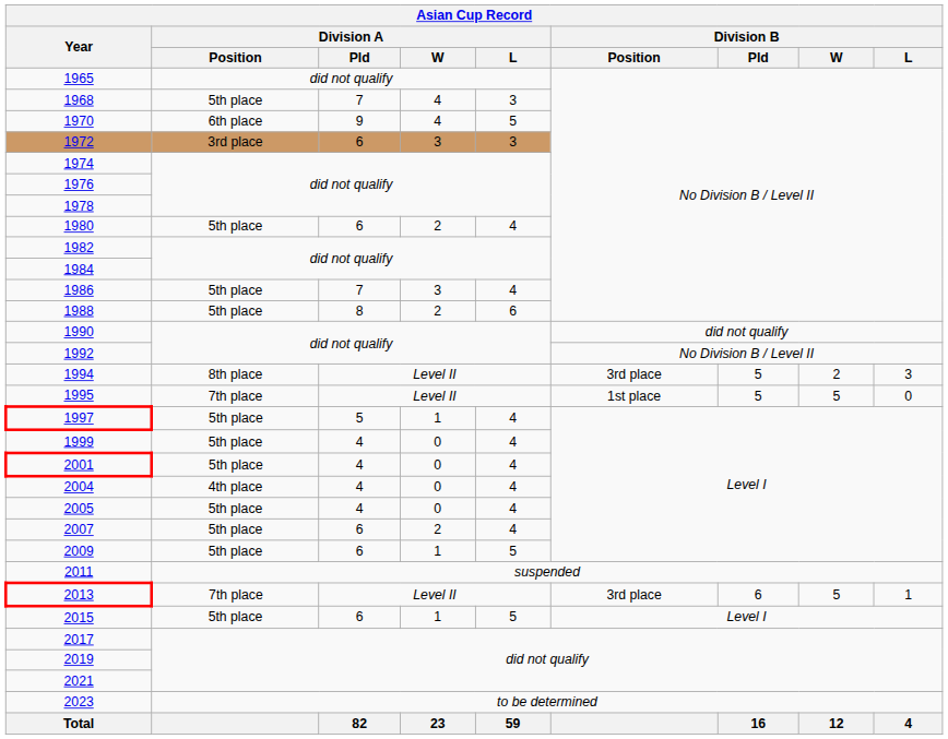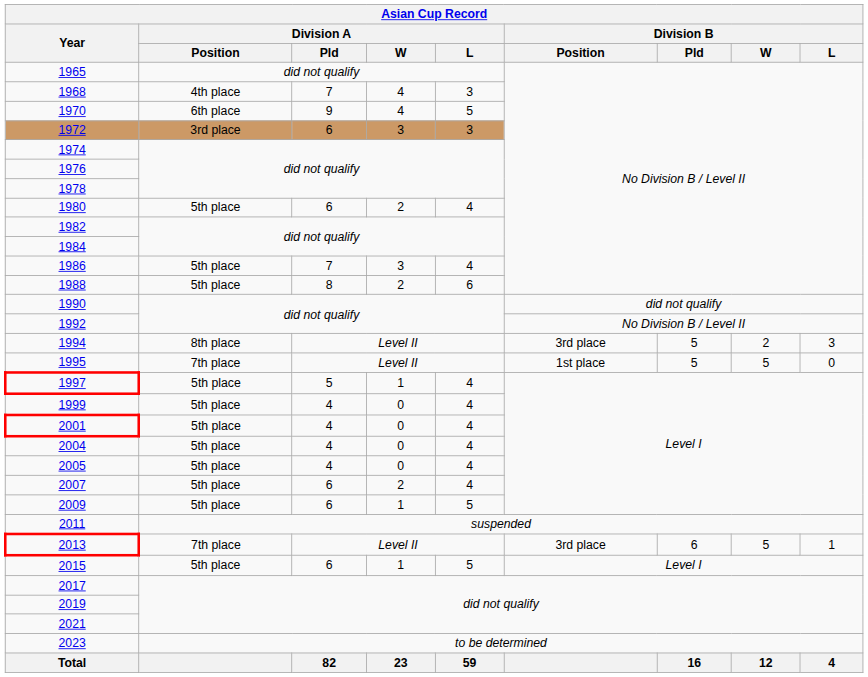 <table class="wikitable collapsible autocollapse" width=80% style="text-align: center;font-size:90%;">
 <tr>
 <th colspan=9><a href='#'>Asian Cup Record</a></th>
 </tr>
 <tr>
 <th rowspan=2 width=2%>Year</th>
 <th colspan=4>Division A</th>
 <th colspan=4>Division B</th>
 </tr>
 <tr>
 <th width=2%>Position</th>
 <th width=1%>Pld</th>
 <th width=1%>W</th>
 <th width=1%>L</th>
 <th width=2%>Position</th>
 <th width=1%>Pld</th>
 <th width=1%>W</th>
 <th width=1%>L</th>
 </tr>
 <tr>
 <td> <a href='#'>1965</a></td>
 <td rowspan=1 colspan=4><em>did not qualify</em></td>
 <td rowspan=12 colspan=4><em>No Division B / Level II</em></td>
 </tr>
 <tr>
 <td> <a href='#'>1968</a></td>
-<td>5th place</td>
+<td>4th place</td>
 <td>7</td>
 <td>4</td>
 <td>3</td>
 </tr>
 <tr>
 <td> <a href='#'>1970</a></td>
 <td>6th place</td>
 <td>9</td>
 <td>4</td>
 <td>5</td>
 </tr>
 <tr bgcolor=CC9966>
 <td> <a href='#'>1972</a></td>
 <td>3rd place</td>
 <td>6</td>
 <td>3</td>
 <td>3</td>
 </tr>
 <tr>
 <td> <a href='#'>1974</a></td>
 <td rowspan=3 colspan=4><em>did not qualify</em></td>
 </tr>
 <tr>
 <td> <a href='#'>1976</a></td>
 </tr>
 <tr>
 <td> <a href='#'>1978</a></td>
 </tr>
 <tr>
 <td> <a href='#'>1980</a></td>
 <td>5th place</td>
 <td>6</td>
 <td>2</td>
 <td>4</td>
 </tr>
 <tr>
 <td> <a href='#'>1982</a></td>
 <td rowspan=2 colspan=4><em>did not qualify</em></td>
 </tr>
 <tr>
 <td> <a href='#'>1984</a></td>
 </tr>
 <tr>
 <td> <a href='#'>1986</a></td>
 <td>5th place</td>
 <td>7</td>
 <td>3</td>
 <td>4</td>
 </tr>
 <tr>
 <td> <a href='#'>1988</a></td>
 <td>5th place</td>
 <td>8</td>
 <td>2</td>
 <td>6</td>
 </tr>
 <tr>
 <td> <a href='#'>1990</a></td>
 <td rowspan=2 colspan=4><em>did not qualify</em></td>
 <td rowspan=1 colspan=4><em>did not qualify</em></td>
 </tr>
 <tr>
 <td> <a href='#'>1992</a></td>
 <td rowspan=1 colspan=4><em>No Division B / Level II</em></td>
 </tr>
 <tr>
 <td> <a href='#'>1994</a></td>
 <td>8th place</td>
 <td rowspan=1 colspan=3><em>Level II</em></td>
 <td>3rd place</td>
 <td>5</td>
 <td>2</td>
 <td>3</td>
 </tr>
 <tr>
 <td> <a href='#'>1995</a></td>
 <td>7th place</td>
 <td rowspan=1 colspan=3><em>Level II</em></td>
 <td>1st place</td>
 <td>5</td>
 <td>5</td>
 <td>0</td>
 </tr>
 <tr>
 <td style="border: 3px solid red"> <a href='#'>1997</a></td>
 <td>5th place</td>
 <td>5</td>
 <td>1</td>
 <td>4</td>
 <td rowspan=7 colspan=4><em>Level I</em></td>
 </tr>
 <tr>
 <td> <a href='#'>1999</a></td>
 <td>5th place</td>
 <td>4</td>
 <td>0</td>
 <td>4</td>
 </tr>
 <tr>
 <td style="border: 3px solid red"> <a href='#'>2001</a></td>
 <td>5th place</td>
 <td>4</td>
 <td>0</td>
 <td>4</td>
 </tr>
 <tr>
 <td> <a href='#'>2004</a></td>
-<td>4th place</td>
+<td>5th place</td>
 <td>4</td>
 <td>0</td>
 <td>4</td>
 </tr>
 <tr>
 <td> <a href='#'>2005</a></td>
 <td>5th place</td>
 <td>4</td>
 <td>0</td>
 <td>4</td>
 </tr>
 <tr>
 <td> <a href='#'>2007</a></td>
 <td>5th place</td>
 <td>6</td>
 <td>2</td>
 <td>4</td>
 </tr>
 <tr>
 <td> <a href='#'>2009</a></td>
 <td>5th place</td>
 <td>6</td>
 <td>1</td>
 <td>5</td>
 </tr>
 <tr>
 <td> <a href='#'>2011</a></td>
 <td rowspan=1 colspan=8><em>suspended</em></td>
 </tr>
 <tr>
 <td style="border: 3px solid red"> <a href='#'>2013</a></td>
 <td>7th place</td>
 <td rowspan=1 colspan=3><em>Level II</em></td>
 <td>3rd place</td>
 <td>6</td>
 <td>5</td>
 <td>1</td>
 </tr>
 <tr>
 <td> <a href='#'>2015</a></td>
 <td>5th place</td>
 <td>6</td>
 <td>1</td>
 <td>5</td>
 <td rowspan=1 colspan=4><em>Level I</em></td>
 </tr>
 <tr>
 <td> <a href='#'>2017</a></td>
 <td rowspan=3 colspan=8><em>did not qualify</em></td>
 </tr>
 <tr>
 <td> <a href='#'>2019</a></td>
 </tr>
 <tr>
 <td> <a href='#'>2021</a></td>
 </tr>
 <tr>
 <td> <a href='#'>2023</a></td>
 <td colspan=8><em>to be determined</em></td>
 </tr>
 <tr>
 <th><strong>Total</strong></th>
 <th></th>
 <th>82</th>
 <th>23</th>
 <th>59</th>
 <th></th>
 <th>16</th>
 <th>12</th>
 <th>4</th>
 </tr>
 </table>
